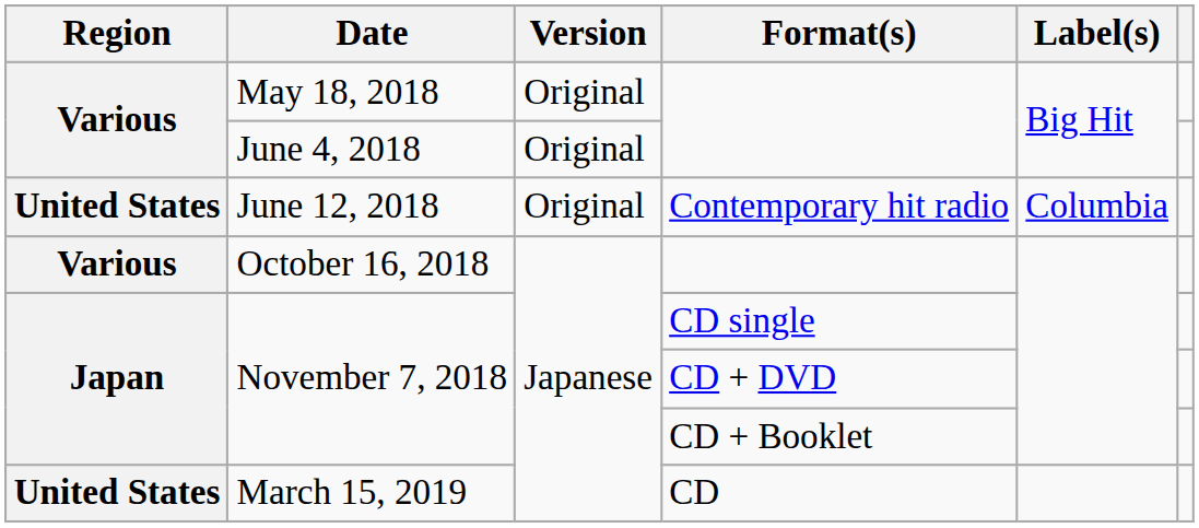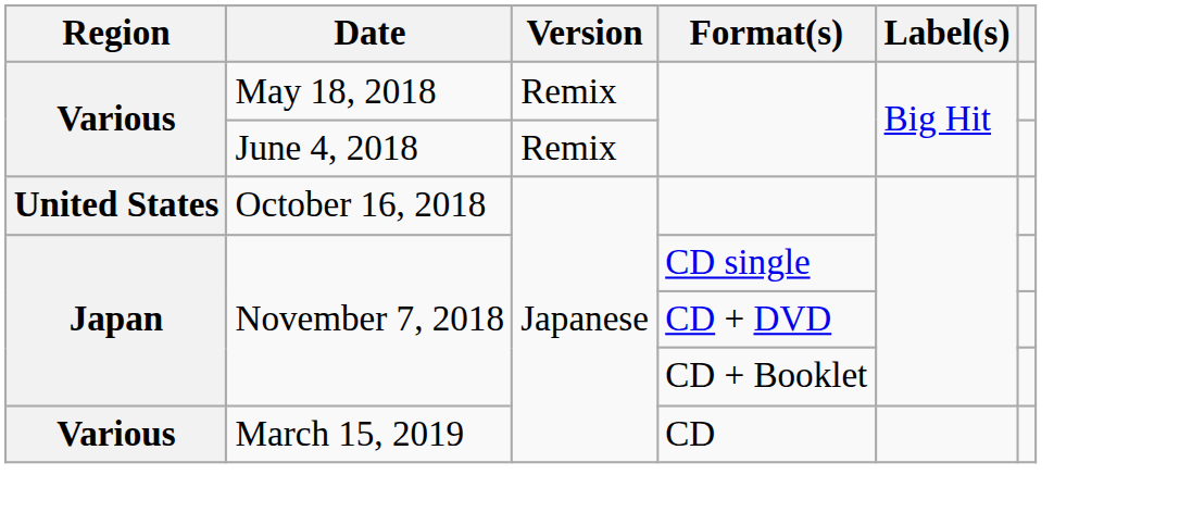 <table class="wikitable plainrowheaders">
 <tr>
 <th scope="col">Region</th>
 <th scope="col">Date</th>
 <th scope="col">Version</th>
 <th scope="col">Format(s)</th>
 <th scope="col">Label(s)</th>
 <th scope="col"></th>
 </tr>
 <tr>
 <th rowspan="2" scope="row">Various</th>
 <td>May 18, 2018</td>
-<td>Original</td>
+<td>Remix</td>
 <td rowspan="2"></td>
 <td rowspan="2"><a href='#'>Big Hit</a></td>
 <td style="text-align: center;"></td>
 </tr>
 <tr>
 <td>June 4, 2018</td>
-<td>Original</td>
+<td>Remix</td>
 <td style="text-align: center;"></td>
 </tr>
 <tr>
 <th scope="row">United States</th>
-<td>June 12, 2018</td>
-<td>Original</td>
-<td><a href='#'>Contemporary hit radio</a></td>
-<td><a href='#'>Columbia</a></td>
-<td style="text-align: center;"></td>
-</tr>
-<tr>
-<th scope="row">Various</th>
 <td>October 16, 2018</td>
 <td rowspan="5">Japanese</td>
 <td></td>
 <td rowspan="4"></td>
 <td style="text-align: center;"></td>
 </tr>
 <tr>
 <th scope="row" rowspan="3">Japan</th>
 <td rowspan="3">November 7, 2018</td>
 <td><a href='#'>CD single</a></td>
 <td style="text-align: center;"></td>
 </tr>
 <tr>
 <td><a href='#'>CD</a> + <a href='#'>DVD</a></td>
 <td style="text-align: center;"></td>
 </tr>
 <tr>
 <td>CD + Booklet</td>
 <td style="text-align: center;"></td>
 </tr>
 <tr>
-<th scope="row">United States</th>
+<th scope="row">Various</th>
 <td>March 15, 2019</td>
 <td>CD</td>
 <td></td>
 <td style="text-align: center;"></td>
 </tr>
 </table>
